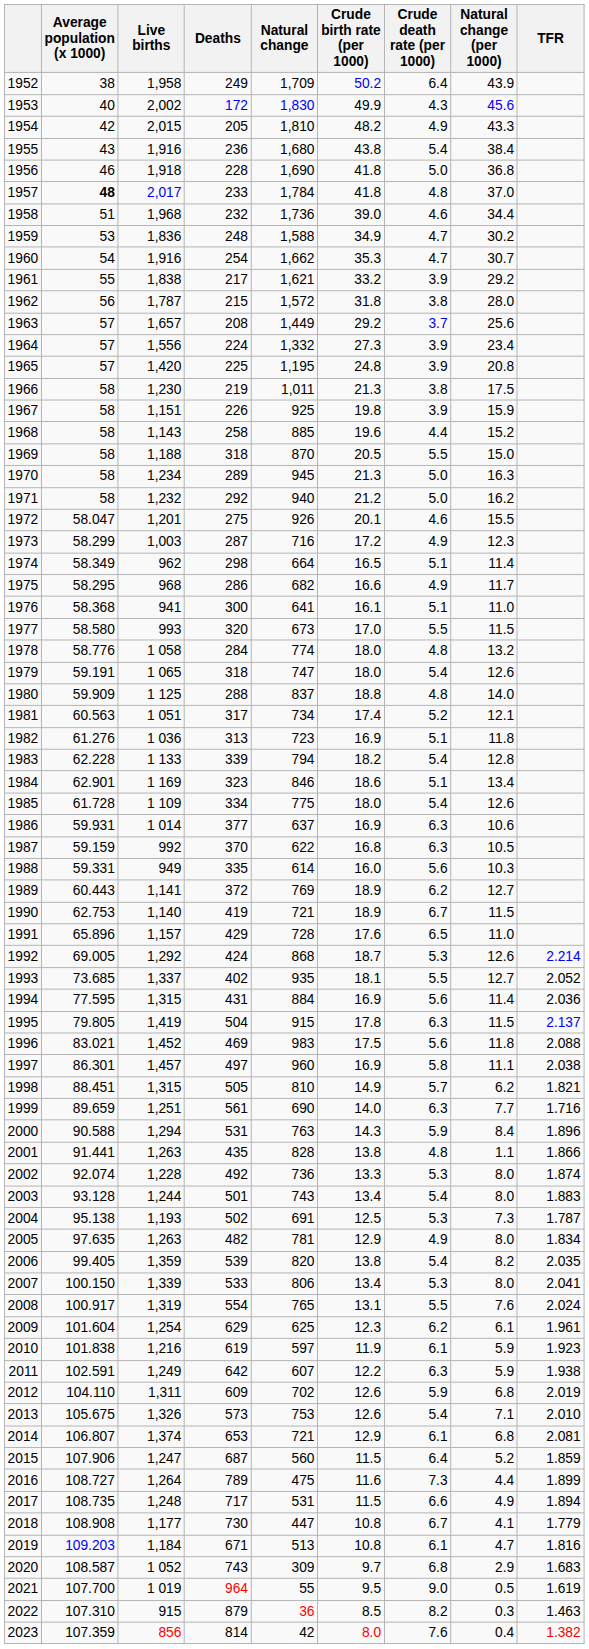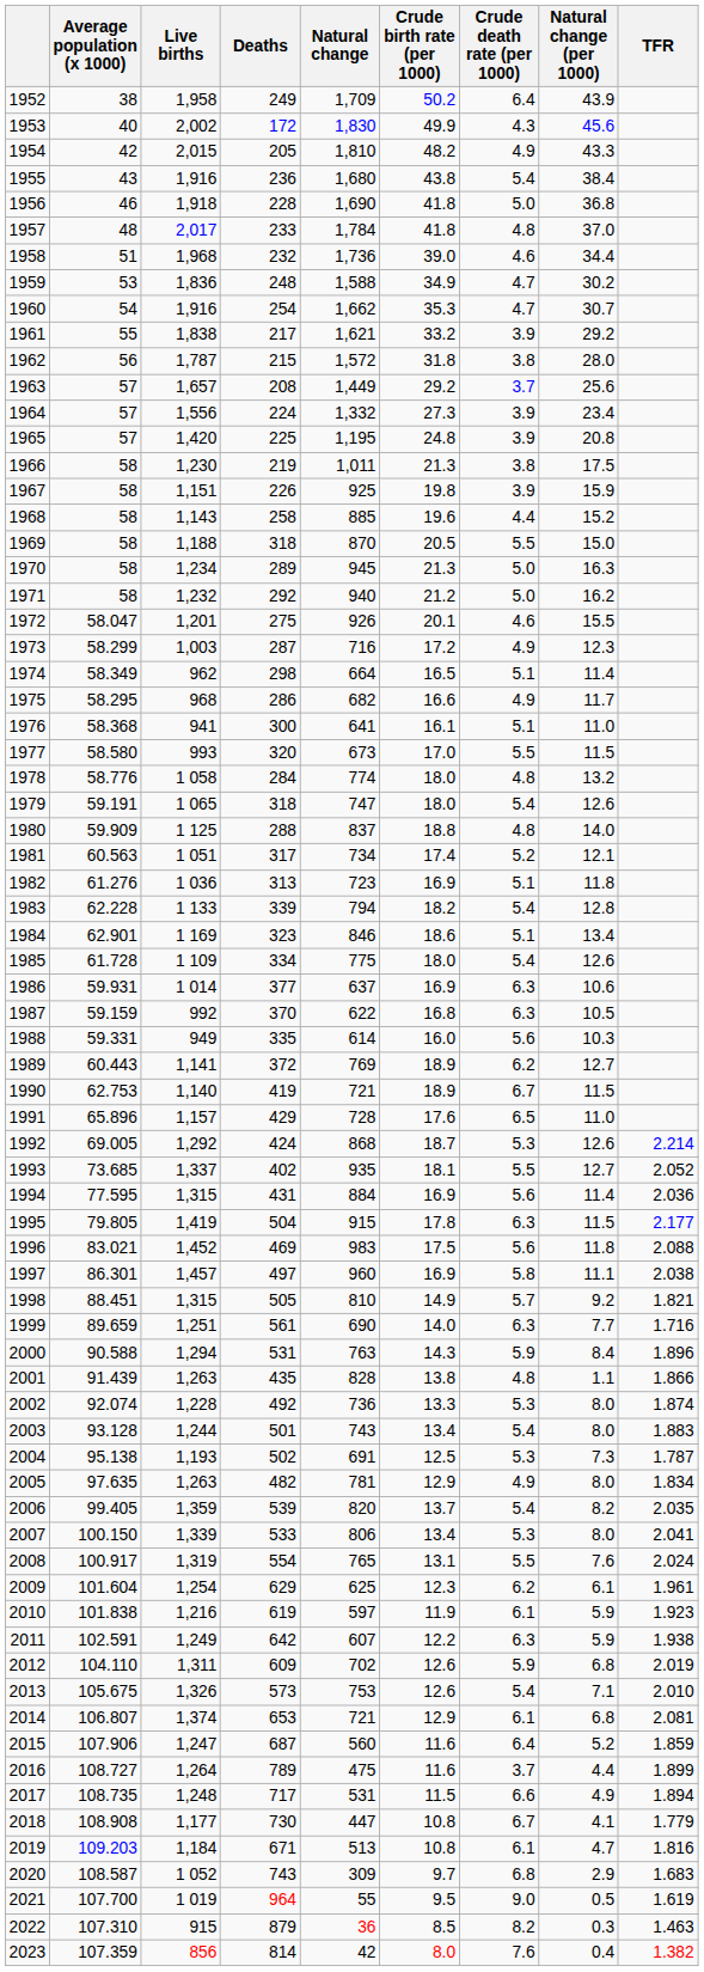 <table class="wikitable sortable" style="text-align:right">
 <tr>
 <th></th>
 <th width="70pt">Average population (x 1000)</th>
 <th width="70pt">Live births</th>
 <th width="70pt">Deaths</th>
 <th width="70pt">Natural change</th>
 <th width="70pt">Crude birth rate (per 1000)</th>
 <th width="70pt">Crude death rate (per 1000)</th>
 <th width="70pt">Natural change (per 1000)</th>
 <th width="70pt">TFR</th>
 </tr>
 <tr>
 <td>1952</td>
 <td>38</td>
 <td>1,958</td>
 <td>249</td>
 <td>1,709</td>
 <td style="color:blue">50.2</td>
 <td>6.4</td>
 <td>43.9</td>
 <td></td>
 </tr>
 <tr>
 <td>1953</td>
 <td>40</td>
 <td>2,002</td>
 <td style="color:blue">172</td>
 <td style="color:blue">1,830</td>
 <td>49.9</td>
 <td>4.3</td>
 <td style="color:blue">45.6</td>
 <td></td>
 </tr>
 <tr>
 <td>1954</td>
 <td>42</td>
 <td>2,015</td>
 <td>205</td>
 <td>1,810</td>
 <td>48.2</td>
 <td>4.9</td>
 <td>43.3</td>
 <td></td>
 </tr>
 <tr>
 <td>1955</td>
 <td>43</td>
 <td>1,916</td>
 <td>236</td>
 <td>1,680</td>
 <td>43.8</td>
 <td>5.4</td>
 <td>38.4</td>
 <td></td>
 </tr>
 <tr>
 <td>1956</td>
 <td>46</td>
 <td>1,918</td>
 <td>228</td>
 <td>1,690</td>
 <td>41.8</td>
 <td>5.0</td>
 <td>36.8</td>
 <td></td>
 </tr>
 <tr>
 <td>1957</td>
-<td><strong>48</strong></td>
+<td>48</td>
 <td style="color:blue">2,017</td>
 <td>233</td>
 <td>1,784</td>
 <td>41.8</td>
 <td>4.8</td>
 <td>37.0</td>
 <td></td>
 </tr>
 <tr>
 <td>1958</td>
 <td>51</td>
 <td>1,968</td>
 <td>232</td>
 <td>1,736</td>
 <td>39.0</td>
 <td>4.6</td>
 <td>34.4</td>
 <td></td>
 </tr>
 <tr>
 <td>1959</td>
 <td>53</td>
 <td>1,836</td>
 <td>248</td>
 <td>1,588</td>
 <td>34.9</td>
 <td>4.7</td>
 <td>30.2</td>
 <td></td>
 </tr>
 <tr>
 <td>1960</td>
 <td>54</td>
 <td>1,916</td>
 <td>254</td>
 <td>1,662</td>
 <td>35.3</td>
 <td>4.7</td>
 <td>30.7</td>
 <td></td>
 </tr>
 <tr>
 <td>1961</td>
 <td>55</td>
 <td>1,838</td>
 <td>217</td>
 <td>1,621</td>
 <td>33.2</td>
 <td>3.9</td>
 <td>29.2</td>
 <td></td>
 </tr>
 <tr>
 <td>1962</td>
 <td>56</td>
 <td>1,787</td>
 <td>215</td>
 <td>1,572</td>
 <td>31.8</td>
 <td>3.8</td>
 <td>28.0</td>
 <td></td>
 </tr>
 <tr>
 <td>1963</td>
 <td>57</td>
 <td>1,657</td>
 <td>208</td>
 <td>1,449</td>
 <td>29.2</td>
 <td style="color:blue">3.7</td>
 <td>25.6</td>
 <td></td>
 </tr>
 <tr>
 <td>1964</td>
 <td>57</td>
 <td>1,556</td>
 <td>224</td>
 <td>1,332</td>
 <td>27.3</td>
 <td>3.9</td>
 <td>23.4</td>
 <td></td>
 </tr>
 <tr>
 <td>1965</td>
 <td>57</td>
 <td>1,420</td>
 <td>225</td>
 <td>1,195</td>
 <td>24.8</td>
 <td>3.9</td>
 <td>20.8</td>
 <td></td>
 </tr>
 <tr>
 <td>1966</td>
 <td>58</td>
 <td>1,230</td>
 <td>219</td>
 <td>1,011</td>
 <td>21.3</td>
 <td>3.8</td>
 <td>17.5</td>
 <td></td>
 </tr>
 <tr>
 <td>1967</td>
 <td>58</td>
 <td>1,151</td>
 <td>226</td>
 <td>925</td>
 <td>19.8</td>
 <td>3.9</td>
 <td>15.9</td>
 <td></td>
 </tr>
 <tr>
 <td>1968</td>
 <td>58</td>
 <td>1,143</td>
 <td>258</td>
 <td>885</td>
 <td>19.6</td>
 <td>4.4</td>
 <td>15.2</td>
 <td></td>
 </tr>
 <tr>
 <td>1969</td>
 <td>58</td>
 <td>1,188</td>
 <td>318</td>
 <td>870</td>
 <td>20.5</td>
 <td>5.5</td>
 <td>15.0</td>
 <td></td>
 </tr>
 <tr>
 <td>1970</td>
 <td>58</td>
 <td>1,234</td>
 <td>289</td>
 <td>945</td>
 <td>21.3</td>
 <td>5.0</td>
 <td>16.3</td>
 <td></td>
 </tr>
 <tr>
 <td>1971</td>
 <td>58</td>
 <td>1,232</td>
 <td>292</td>
 <td>940</td>
 <td>21.2</td>
 <td>5.0</td>
 <td>16.2</td>
 <td></td>
 </tr>
 <tr>
 <td>1972</td>
 <td>58.047</td>
 <td>1,201</td>
 <td>275</td>
 <td>926</td>
 <td>20.1</td>
 <td>4.6</td>
 <td>15.5</td>
 <td></td>
 </tr>
 <tr>
 <td>1973</td>
 <td>58.299</td>
 <td>1,003</td>
 <td>287</td>
 <td>716</td>
 <td>17.2</td>
 <td>4.9</td>
 <td>12.3</td>
 <td></td>
 </tr>
 <tr>
 <td>1974</td>
 <td>58.349</td>
 <td>962</td>
 <td>298</td>
 <td>664</td>
 <td>16.5</td>
 <td>5.1</td>
 <td>11.4</td>
 <td></td>
 </tr>
 <tr>
 <td>1975</td>
 <td>58.295</td>
 <td>968</td>
 <td>286</td>
 <td>682</td>
 <td>16.6</td>
 <td>4.9</td>
 <td>11.7</td>
 <td></td>
 </tr>
 <tr>
 <td>1976</td>
 <td>58.368</td>
 <td>941</td>
 <td>300</td>
 <td>641</td>
 <td>16.1</td>
 <td>5.1</td>
 <td>11.0</td>
 <td></td>
 </tr>
 <tr>
 <td>1977</td>
 <td>58.580</td>
 <td>993</td>
 <td>320</td>
 <td>673</td>
 <td>17.0</td>
 <td>5.5</td>
 <td>11.5</td>
 <td></td>
 </tr>
 <tr>
 <td>1978</td>
 <td>58.776</td>
 <td>1 058</td>
 <td>284</td>
 <td>774</td>
 <td>18.0</td>
 <td>4.8</td>
 <td>13.2</td>
 <td></td>
 </tr>
 <tr>
 <td>1979</td>
 <td>59.191</td>
 <td>1 065</td>
 <td>318</td>
 <td>747</td>
 <td>18.0</td>
 <td>5.4</td>
 <td>12.6</td>
 <td></td>
 </tr>
 <tr>
 <td>1980</td>
 <td>59.909</td>
 <td>1 125</td>
 <td>288</td>
 <td>837</td>
 <td>18.8</td>
 <td>4.8</td>
 <td>14.0</td>
 <td></td>
 </tr>
 <tr>
 <td>1981</td>
 <td>60.563</td>
 <td>1 051</td>
 <td>317</td>
 <td>734</td>
 <td>17.4</td>
 <td>5.2</td>
 <td>12.1</td>
 <td></td>
 </tr>
 <tr>
 <td>1982</td>
 <td>61.276</td>
 <td>1 036</td>
 <td>313</td>
 <td>723</td>
 <td>16.9</td>
 <td>5.1</td>
 <td>11.8</td>
 <td></td>
 </tr>
 <tr>
 <td>1983</td>
 <td>62.228</td>
 <td>1 133</td>
 <td>339</td>
 <td>794</td>
 <td>18.2</td>
 <td>5.4</td>
 <td>12.8</td>
 <td></td>
 </tr>
 <tr>
 <td>1984</td>
 <td>62.901</td>
 <td>1 169</td>
 <td>323</td>
 <td>846</td>
 <td>18.6</td>
 <td>5.1</td>
 <td>13.4</td>
 <td></td>
 </tr>
 <tr>
 <td>1985</td>
 <td>61.728</td>
 <td>1 109</td>
 <td>334</td>
 <td>775</td>
 <td>18.0</td>
 <td>5.4</td>
 <td>12.6</td>
 <td></td>
 </tr>
 <tr>
 <td>1986</td>
 <td>59.931</td>
 <td>1 014</td>
 <td>377</td>
 <td>637</td>
 <td>16.9</td>
 <td>6.3</td>
 <td>10.6</td>
 <td></td>
 </tr>
 <tr>
 <td>1987</td>
 <td>59.159</td>
 <td>992</td>
 <td>370</td>
 <td>622</td>
 <td>16.8</td>
 <td>6.3</td>
 <td>10.5</td>
 <td></td>
 </tr>
 <tr>
 <td>1988</td>
 <td>59.331</td>
 <td>949</td>
 <td>335</td>
 <td>614</td>
 <td>16.0</td>
 <td>5.6</td>
 <td>10.3</td>
 <td></td>
 </tr>
 <tr>
 <td>1989</td>
 <td>60.443</td>
 <td>1,141</td>
 <td>372</td>
 <td>769</td>
 <td>18.9</td>
 <td>6.2</td>
 <td>12.7</td>
 <td></td>
 </tr>
 <tr>
 <td>1990</td>
 <td>62.753</td>
 <td>1,140</td>
 <td>419</td>
 <td>721</td>
 <td>18.9</td>
 <td>6.7</td>
 <td>11.5</td>
 <td></td>
 </tr>
 <tr>
 <td>1991</td>
 <td>65.896</td>
 <td>1,157</td>
 <td>429</td>
 <td>728</td>
 <td>17.6</td>
 <td>6.5</td>
 <td>11.0</td>
 <td></td>
 </tr>
 <tr>
 <td>1992</td>
 <td>69.005</td>
 <td>1,292</td>
 <td>424</td>
 <td>868</td>
 <td>18.7</td>
 <td>5.3</td>
 <td>12.6</td>
 <td style="color:blue">2.214</td>
 </tr>
 <tr>
 <td>1993</td>
 <td>73.685</td>
 <td>1,337</td>
 <td>402</td>
 <td>935</td>
 <td>18.1</td>
 <td>5.5</td>
 <td>12.7</td>
 <td>2.052</td>
 </tr>
 <tr>
 <td>1994</td>
 <td>77.595</td>
 <td>1,315</td>
 <td>431</td>
 <td>884</td>
 <td>16.9</td>
 <td>5.6</td>
 <td>11.4</td>
 <td>2.036</td>
 </tr>
 <tr>
 <td>1995</td>
 <td>79.805</td>
 <td>1,419</td>
 <td>504</td>
 <td>915</td>
 <td>17.8</td>
 <td>6.3</td>
 <td>11.5</td>
-<td style="color:blue">2.137</td>
+<td style="color:blue">2.177</td>
 </tr>
 <tr>
 <td>1996</td>
 <td>83.021</td>
 <td>1,452</td>
 <td>469</td>
 <td>983</td>
 <td>17.5</td>
 <td>5.6</td>
 <td>11.8</td>
 <td>2.088</td>
 </tr>
 <tr>
 <td>1997</td>
 <td>86.301</td>
 <td>1,457</td>
 <td>497</td>
 <td>960</td>
 <td>16.9</td>
 <td>5.8</td>
 <td>11.1</td>
 <td>2.038</td>
 </tr>
 <tr>
 <td>1998</td>
 <td>88.451</td>
 <td>1,315</td>
 <td>505</td>
 <td>810</td>
 <td>14.9</td>
 <td>5.7</td>
-<td>6.2</td>
+<td>9.2</td>
 <td>1.821</td>
 </tr>
 <tr>
 <td>1999</td>
 <td>89.659</td>
 <td>1,251</td>
 <td>561</td>
 <td>690</td>
 <td>14.0</td>
 <td>6.3</td>
 <td>7.7</td>
 <td>1.716</td>
 </tr>
 <tr>
 <td>2000</td>
 <td>90.588</td>
 <td>1,294</td>
 <td>531</td>
 <td>763</td>
 <td>14.3</td>
 <td>5.9</td>
 <td>8.4</td>
 <td>1.896</td>
 </tr>
 <tr>
 <td>2001</td>
-<td>91.441</td>
+<td>91.439</td>
 <td>1,263</td>
 <td>435</td>
 <td>828</td>
 <td>13.8</td>
 <td>4.8</td>
 <td>1.1</td>
 <td>1.866</td>
 </tr>
 <tr>
 <td>2002</td>
 <td>92.074</td>
 <td>1,228</td>
 <td>492</td>
 <td>736</td>
 <td>13.3</td>
 <td>5.3</td>
 <td>8.0</td>
 <td>1.874</td>
 </tr>
 <tr>
 <td>2003</td>
 <td>93.128</td>
 <td>1,244</td>
 <td>501</td>
 <td>743</td>
 <td>13.4</td>
 <td>5.4</td>
 <td>8.0</td>
 <td>1.883</td>
 </tr>
 <tr>
 <td>2004</td>
 <td>95.138</td>
 <td>1,193</td>
 <td>502</td>
 <td>691</td>
 <td>12.5</td>
 <td>5.3</td>
 <td>7.3</td>
 <td>1.787</td>
 </tr>
 <tr>
 <td>2005</td>
 <td>97.635</td>
 <td>1,263</td>
 <td>482</td>
 <td>781</td>
 <td>12.9</td>
 <td>4.9</td>
 <td>8.0</td>
 <td>1.834</td>
 </tr>
 <tr>
 <td>2006</td>
 <td>99.405</td>
 <td>1,359</td>
 <td>539</td>
 <td>820</td>
-<td>13.8</td>
+<td>13.7</td>
 <td>5.4</td>
 <td>8.2</td>
 <td>2.035</td>
 </tr>
 <tr>
 <td>2007</td>
 <td>100.150</td>
 <td>1,339</td>
 <td>533</td>
 <td>806</td>
 <td>13.4</td>
 <td>5.3</td>
 <td>8.0</td>
 <td>2.041</td>
 </tr>
 <tr>
 <td>2008</td>
 <td>100.917</td>
 <td>1,319</td>
 <td>554</td>
 <td>765</td>
 <td>13.1</td>
 <td>5.5</td>
 <td>7.6</td>
 <td>2.024</td>
 </tr>
 <tr>
 <td>2009</td>
 <td>101.604</td>
 <td>1,254</td>
 <td>629</td>
 <td>625</td>
 <td>12.3</td>
 <td>6.2</td>
 <td>6.1</td>
 <td>1.961</td>
 </tr>
 <tr>
 <td>2010</td>
 <td>101.838</td>
 <td>1,216</td>
 <td>619</td>
 <td>597</td>
 <td>11.9</td>
 <td>6.1</td>
 <td>5.9</td>
 <td>1.923</td>
 </tr>
 <tr>
 <td>2011</td>
 <td>102.591</td>
 <td>1,249</td>
 <td>642</td>
 <td>607</td>
 <td>12.2</td>
 <td>6.3</td>
 <td>5.9</td>
 <td>1.938</td>
 </tr>
 <tr>
 <td>2012</td>
 <td>104.110</td>
 <td>1,311</td>
 <td>609</td>
 <td>702</td>
 <td>12.6</td>
 <td>5.9</td>
 <td>6.8</td>
 <td>2.019</td>
 </tr>
 <tr>
 <td>2013</td>
 <td>105.675</td>
 <td>1,326</td>
 <td>573</td>
 <td>753</td>
 <td>12.6</td>
 <td>5.4</td>
 <td>7.1</td>
 <td>2.010</td>
 </tr>
 <tr>
 <td>2014</td>
 <td>106.807</td>
 <td>1,374</td>
 <td>653</td>
 <td>721</td>
 <td>12.9</td>
 <td>6.1</td>
 <td>6.8</td>
 <td>2.081</td>
 </tr>
 <tr>
 <td>2015</td>
 <td>107.906</td>
 <td>1,247</td>
 <td>687</td>
 <td>560</td>
-<td>11.5</td>
+<td>11.6</td>
 <td>6.4</td>
 <td>5.2</td>
 <td>1.859</td>
 </tr>
 <tr>
 <td>2016</td>
 <td>108.727</td>
 <td>1,264</td>
 <td>789</td>
 <td>475</td>
 <td>11.6</td>
-<td>7.3</td>
+<td>3.7</td>
 <td>4.4</td>
 <td>1.899</td>
 </tr>
 <tr>
 <td>2017</td>
 <td>108.735</td>
 <td>1,248</td>
 <td>717</td>
 <td>531</td>
 <td>11.5</td>
 <td>6.6</td>
 <td>4.9</td>
 <td>1.894</td>
 </tr>
 <tr>
 <td>2018</td>
 <td>108.908</td>
 <td>1,177</td>
 <td>730</td>
 <td>447</td>
 <td>10.8</td>
 <td>6.7</td>
 <td>4.1</td>
 <td>1.779</td>
 </tr>
 <tr>
 <td>2019</td>
 <td style="color:blue">109.203</td>
 <td>1,184</td>
 <td>671</td>
 <td>513</td>
 <td>10.8</td>
 <td>6.1</td>
 <td>4.7</td>
 <td>1.816</td>
 </tr>
 <tr>
 <td>2020</td>
 <td>108.587</td>
 <td>1 052</td>
 <td>743</td>
 <td>309</td>
 <td>9.7</td>
 <td>6.8</td>
 <td>2.9</td>
 <td>1.683</td>
 </tr>
 <tr>
 <td>2021</td>
 <td>107.700</td>
 <td>1 019</td>
 <td style="color:red">964</td>
 <td>55</td>
 <td>9.5</td>
 <td>9.0</td>
 <td>0.5</td>
 <td>1.619</td>
 </tr>
 <tr>
 <td>2022</td>
 <td>107.310</td>
 <td>915</td>
 <td>879</td>
 <td style="color:red">36</td>
 <td>8.5</td>
 <td>8.2</td>
 <td>0.3</td>
 <td>1.463</td>
 </tr>
 <tr>
 <td>2023</td>
 <td>107.359</td>
 <td style="color:red">856</td>
 <td>814</td>
 <td>42</td>
 <td style="color:red">8.0</td>
 <td>7.6</td>
 <td>0.4</td>
 <td style="color:red">1.382</td>
 </tr>
 </table>
